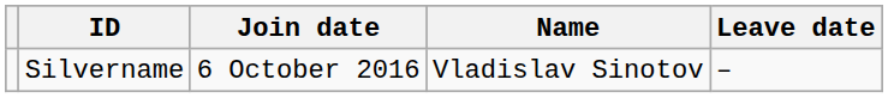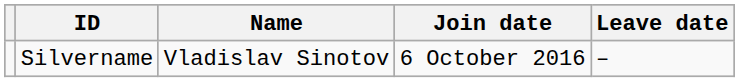 <table class="wikitable">
 <tr>
 <th></th>
 <th>ID</th>
+<th>Name</th>
 <th>Join date</th>
-<th>Name</th>
 <th>Leave date</th>
 </tr>
 <tr>
 <td></td>
 <td>Silvername</td>
+<td>Vladislav Sinotov</td>
 <td>6 October 2016</td>
-<td>Vladislav Sinotov</td>
 <td>–</td>
 </tr>
 </table>
